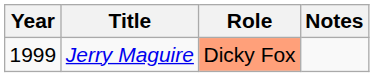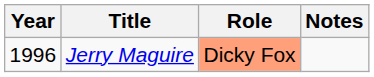 <table class="wikitable">
 <tr>
 <th>Year</th>
 <th>Title</th>
 <th>Role</th>
 <th>Notes</th>
 </tr>
 <tr>
-<td>1999</td>
+<td>1996</td>
 <td><em><a href='#'>Jerry Maguire</a></em></td>
 <td style="background: lightsalmon;">Dicky Fox</td>
 <td></td>
 </tr>
 </table>
